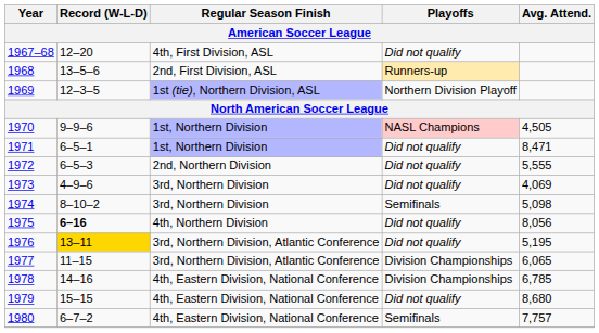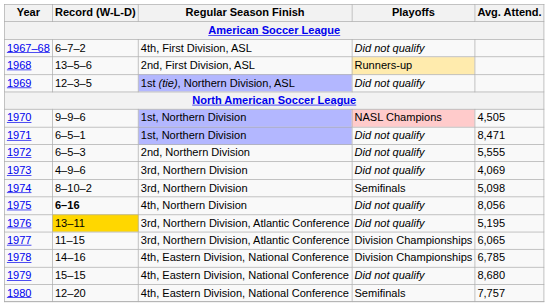 <table class="wikitable">
 <tr>
 <th>Year</th>
 <th>Record (W-L-D)</th>
 <th>Regular Season Finish</th>
 <th>Playoffs</th>
 <th>Avg. Attend.</th>
 </tr>
 <tr>
 <th colspan="5"><a href='#'>American Soccer League</a></th>
 </tr>
 <tr>
 <td><a href='#'>1967–68</a></td>
-<td>12–20</td>
+<td>6–7–2</td>
 <td>4th, First Division, ASL</td>
 <td><em>Did not qualify</em></td>
 <td></td>
 </tr>
 <tr>
 <td><a href='#'>1968</a></td>
 <td>13–5–6</td>
 <td>2nd, First Division, ASL</td>
 <td bgcolor="#FFEBAD">Runners-up</td>
 <td></td>
 </tr>
 <tr>
 <td><a href='#'>1969</a></td>
 <td>12–3–5</td>
 <td bgcolor="#B3B7FF">1st <em>(tie)</em>, Northern Division, ASL</td>
-<td>Northern Division Playoff</td>
+<td><em>Did not qualify</em></td>
 <td></td>
 </tr>
 <tr>
 <th colspan="5"><a href='#'>North American Soccer League</a></th>
 </tr>
 <tr>
 <td><a href='#'>1970</a></td>
 <td>9–9–6</td>
 <td bgcolor="#B3B7FF">1st, Northern Division</td>
 <td bgcolor="#FFCBCB">NASL Champions</td>
 <td>4,505</td>
 </tr>
 <tr>
 <td><a href='#'>1971</a></td>
 <td>6–5–1</td>
 <td bgcolor="#B3B7FF">1st, Northern Division</td>
 <td><em>Did not qualify</em></td>
 <td>8,471</td>
 </tr>
 <tr>
 <td><a href='#'>1972</a></td>
 <td>6–5–3</td>
 <td>2nd, Northern Division</td>
 <td><em>Did not qualify</em></td>
 <td>5,555</td>
 </tr>
 <tr>
 <td><a href='#'>1973</a></td>
 <td>4–9–6</td>
 <td>3rd, Northern Division</td>
 <td><em>Did not qualify</em></td>
 <td>4,069</td>
 </tr>
 <tr>
 <td><a href='#'>1974</a></td>
 <td>8–10–2</td>
 <td>3rd, Northern Division</td>
 <td>Semifinals</td>
 <td>5,098</td>
 </tr>
 <tr>
 <td><a href='#'>1975</a></td>
 <td><strong>6–16</strong></td>
 <td>4th, Northern Division</td>
 <td><em>Did not qualify</em></td>
 <td>8,056</td>
 </tr>
 <tr>
 <td><a href='#'>1976</a></td>
 <td style="background: gold;">13–11</td>
 <td>3rd, Northern Division, Atlantic Conference</td>
 <td><em>Did not qualify</em></td>
 <td>5,195</td>
 </tr>
 <tr>
 <td><a href='#'>1977</a></td>
 <td>11–15</td>
 <td>3rd, Northern Division, Atlantic Conference</td>
 <td>Division Championships</td>
 <td>6,065</td>
 </tr>
 <tr>
 <td><a href='#'>1978</a></td>
 <td>14–16</td>
 <td>4th, Eastern Division, National Conference</td>
 <td>Division Championships</td>
 <td>6,785</td>
 </tr>
 <tr>
 <td><a href='#'>1979</a></td>
 <td>15–15</td>
 <td>4th, Eastern Division, National Conference</td>
 <td><em>Did not qualify</em></td>
 <td>8,680</td>
 </tr>
 <tr>
 <td><a href='#'>1980</a></td>
-<td>6–7–2</td>
+<td>12–20</td>
 <td>4th, Eastern Division, National Conference</td>
 <td>Semifinals</td>
 <td>7,757</td>
 </tr>
 <tr>
 </tr>
 </table>
